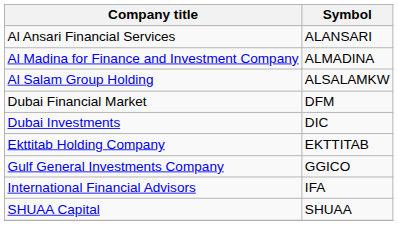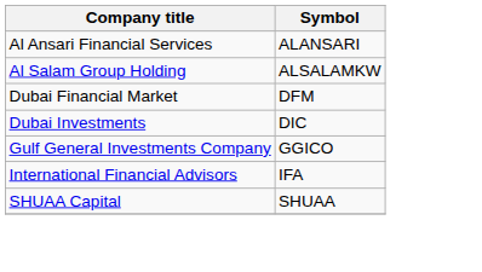 <table class="wikitable">
 <tr>
 <th>Company title</th>
 <th>Symbol</th>
 </tr>
 <tr>
 <td>Al Ansari Financial Services</td>
 <td>ALANSARI</td>
-</tr>
-<tr>
-<td><a href='#'>Al Madina for Finance and Investment Company</a></td>
-<td>ALMADINA</td>
 </tr>
 <tr>
 <td><a href='#'>Al Salam Group Holding</a></td>
 <td>ALSALAMKW</td>
 </tr>
 <tr>
 <td>Dubai Financial Market</td>
 <td>DFM</td>
 </tr>
 <tr>
 <td><a href='#'>Dubai Investments</a></td>
 <td>DIC</td>
-</tr>
-<tr>
-<td><a href='#'>Ekttitab Holding Company</a></td>
-<td>EKTTITAB</td>
 </tr>
 <tr>
 <td><a href='#'>Gulf General Investments Company</a></td>
 <td>GGICO</td>
 </tr>
 <tr>
 <td><a href='#'>International Financial Advisors</a></td>
 <td>IFA</td>
 </tr>
 <tr>
 <td><a href='#'>SHUAA Capital</a></td>
 <td>SHUAA</td>
 </tr>
 <tr>
 </tr>
 </table>
